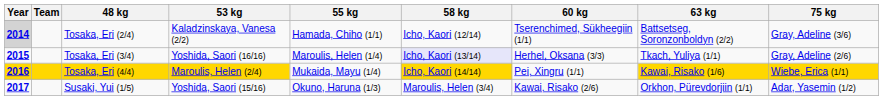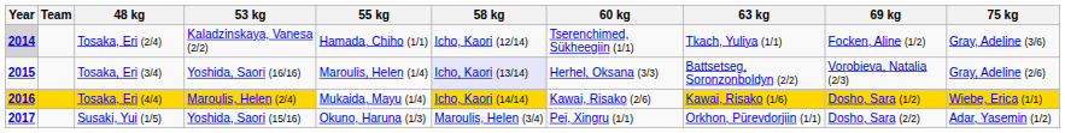 <table class="wikitable sortable" style="font-size: 90%">
 <tr>
 <th>Year</th>
 <th>Team</th>
 <th width=300>48 kg</th>
 <th width=275>53 kg</th>
 <th width=300>55 kg</th>
 <th width=300>58 kg</th>
 <th width=300>60 kg</th>
 <th width=300>63 kg</th>
+<th width=300>69 kg</th>
 <th width=300>75 kg</th>
 </tr>
 <tr>
 <td style="background: lightgrey;"><strong><a href='#'>2014</a></strong></td>
 <td></td>
 <td> <a href='#'>Tosaka, Eri</a> <small>(2/4)</small></td>
 <td> <a href='#'>Kaladzinskaya, Vanesa</a> <small>(2/2)</small></td>
 <td> <a href='#'>Hamada, Chiho</a> <small>(1/1)</small></td>
 <td> <a href='#'>Icho, Kaori</a> <small>(12/14)</small></td>
 <td> <a href='#'>Tserenchimed, Sükheegiin</a> <small>(1/1)</small></td>
-<td> <a href='#'>Battsetseg, Soronzonboldyn</a> <small>(2/2)</small></td>
+<td> <a href='#'>Tkach, Yuliya</a> <small>(1/1)</small></td>
+<td> <a href='#'>Focken, Aline</a> <small>(1/2)</small></td>
 <td> <a href='#'>Gray, Adeline</a> <small>(3/6)</small></td>
 </tr>
 <tr>
 <td><strong><a href='#'>2015</a></strong></td>
 <td></td>
 <td> <a href='#'>Tosaka, Eri</a> <small>(3/4)</small></td>
 <td> <a href='#'>Yoshida, Saori</a> <small>(16/16)</small></td>
 <td> <a href='#'>Maroulis, Helen</a> <small>(1/4)</small></td>
 <td style="background: lavender;"> <a href='#'>Icho, Kaori</a>  <small>(13/14)</small></td>
 <td> <a href='#'>Herhel, Oksana</a> <small>(3/3)</small></td>
-<td> <a href='#'>Tkach, Yuliya</a> <small>(1/1)</small></td>
+<td> <a href='#'>Battsetseg, Soronzonboldyn</a> <small>(2/2)</small></td>
+<td> <a href='#'>Vorobieva, Natalia</a> <small>(2/3)</small></td>
 <td> <a href='#'>Gray, Adeline</a> <small>(2/6)</small></td>
 </tr>
 <tr>
 <td bgcolor="GOLD"><strong><a href='#'>2016</a></strong></td>
 <td bgcolor="GOLD"></td>
 <td bgcolor="GOLD"> <a href='#'>Tosaka, Eri</a> <small>(4/4)</small></td>
 <td bgcolor="GOLD"> <a href='#'>Maroulis, Helen</a> <small>(2/4)</small></td>
 <td> <a href='#'>Mukaida, Mayu</a> <small>(1/4)</small></td>
 <td bgcolor="GOLD"> <a href='#'>Icho, Kaori</a>  <small>(14/14)</small></td>
-<td> <a href='#'>Pei, Xingru</a> <small>(1/1)</small></td>
+<td> <a href='#'>Kawai, Risako</a> <small>(2/6)</small></td>
 <td bgcolor="GOLD"> <a href='#'>Kawai, Risako</a> <small>(1/6)</small></td>
+<td bgcolor="GOLD"> <a href='#'>Dosho, Sara</a> <small>(1/2)</small></td>
 <td bgcolor="GOLD"> <a href='#'>Wiebe, Erica</a> <small>(1/1)</small></td>
 </tr>
 <tr>
 <td><strong><a href='#'>2017</a></strong></td>
 <td></td>
 <td> <a href='#'>Susaki, Yui</a> <small>(1/5)</small></td>
 <td> <a href='#'>Yoshida, Saori</a> <small>(15/16)</small></td>
 <td> <a href='#'>Okuno, Haruna</a> <small>(1/3)</small></td>
 <td> <a href='#'>Maroulis, Helen</a> <small>(3/4)</small></td>
-<td> <a href='#'>Kawai, Risako</a> <small>(2/6)</small></td>
+<td> <a href='#'>Pei, Xingru</a> <small>(1/1)</small></td>
 <td> <a href='#'>Orkhon, Pürevdorjiin</a> <small>(1/1)</small></td>
+<td> <a href='#'>Dosho, Sara</a> <small>(2/2)</small></td>
 <td> <a href='#'>Adar, Yasemin</a> <small>(1/2)</small></td>
 </tr>
 </table>
